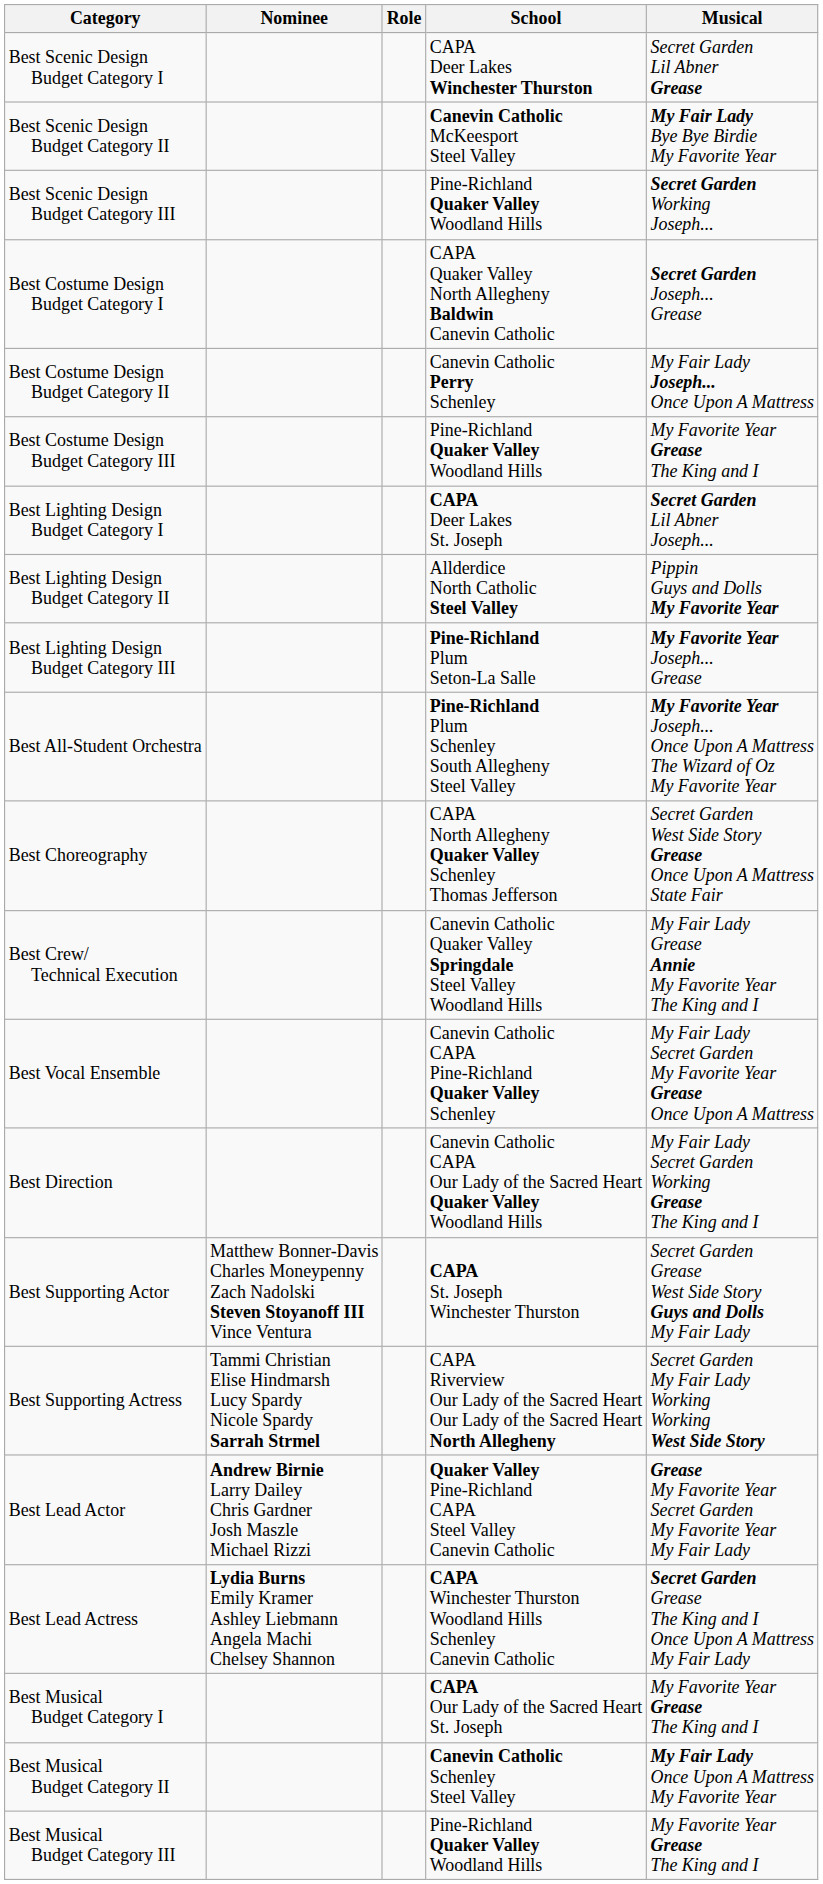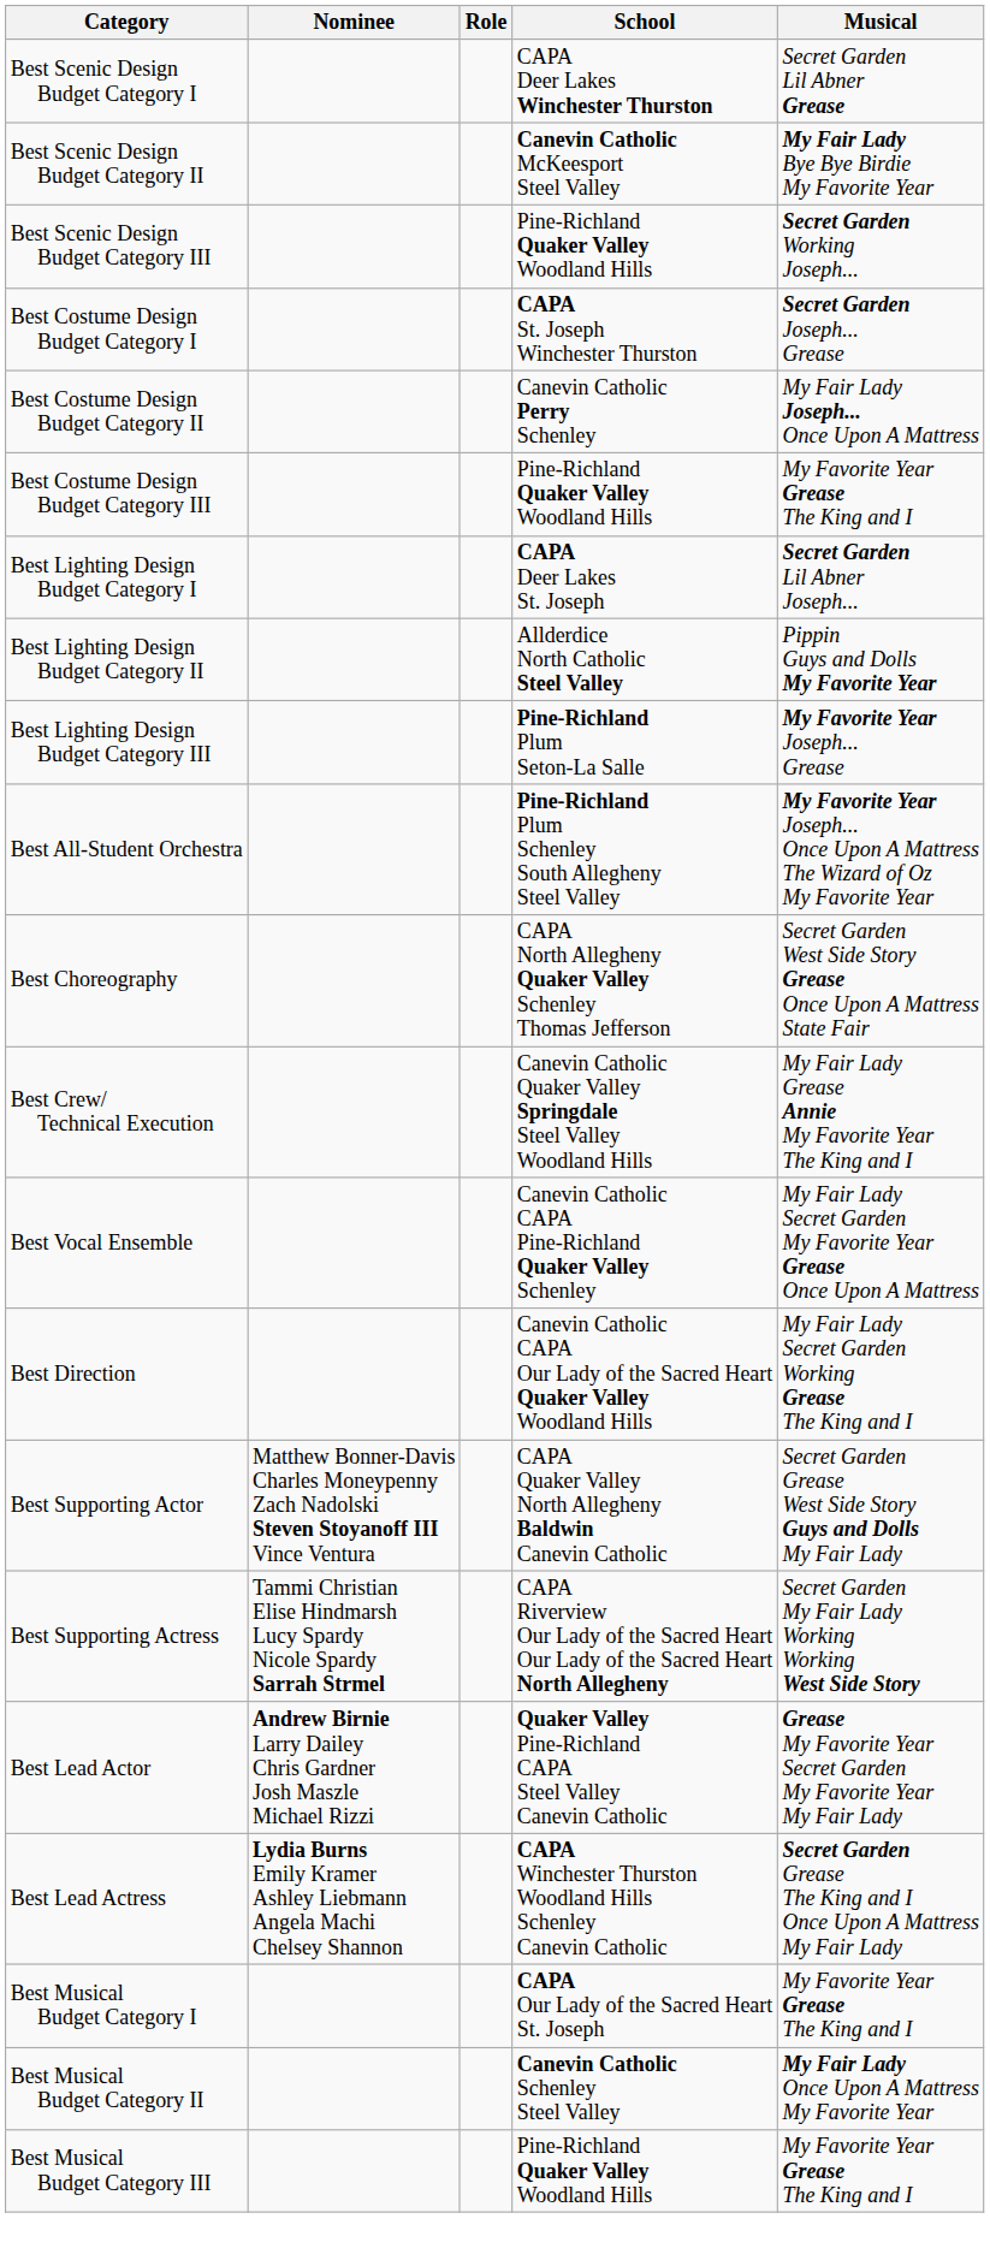 <table class="wikitable">
 <tr>
 <th>Category</th>
 <th>Nominee</th>
 <th>Role</th>
 <th>School</th>
 <th>Musical</th>
 </tr>
 <tr>
 <td>Best Scenic Design<br>     Budget Category I</td>
 <td></td>
 <td></td>
 <td>CAPA<br>Deer Lakes<br><strong>Winchester Thurston</strong></td>
 <td><em>Secret Garden</em><br><em>Lil Abner</em><br><strong><em>Grease</em></strong></td>
 </tr>
 <tr>
 <td>Best Scenic Design<br>     Budget Category II</td>
 <td></td>
 <td></td>
 <td><strong>Canevin Catholic</strong><br>McKeesport<br>Steel Valley</td>
 <td><strong><em>My Fair Lady</em></strong><br><em>Bye Bye Birdie</em><br><em>My Favorite Year</em></td>
 </tr>
 <tr>
 <td>Best Scenic Design<br>     Budget Category III</td>
 <td></td>
 <td></td>
 <td>Pine-Richland<br><strong>Quaker Valley</strong><br>Woodland Hills</td>
 <td><strong><em>Secret Garden</em></strong><br><em>Working</em><br><em>Joseph...</em></td>
 </tr>
 <tr>
 <td>Best Costume Design<br>     Budget Category I</td>
 <td></td>
 <td></td>
-<td>CAPA<br>Quaker Valley<br>North Allegheny<br><strong>Baldwin</strong><br>Canevin Catholic</td>
+<td><strong>CAPA</strong><br>St. Joseph<br>Winchester Thurston</td>
 <td><strong><em>Secret Garden</em></strong><br><em>Joseph...</em><br><em>Grease</em></td>
 </tr>
 <tr>
 <td>Best Costume Design<br>     Budget Category II</td>
 <td></td>
 <td></td>
 <td>Canevin Catholic<br><strong>Perry</strong><br>Schenley</td>
 <td><em>My Fair Lady</em><br><strong><em>Joseph...</em></strong><br><em>Once Upon A Mattress</em></td>
 </tr>
 <tr>
 <td>Best Costume Design<br>     Budget Category III</td>
 <td></td>
 <td></td>
 <td>Pine-Richland<br><strong>Quaker Valley</strong><br>Woodland Hills</td>
 <td><em>My Favorite Year</em><br><strong><em>Grease</em></strong><br><em>The King and I</em></td>
 </tr>
 <tr>
 <td>Best Lighting Design<br>     Budget Category I</td>
 <td></td>
 <td></td>
 <td><strong>CAPA</strong><br>Deer Lakes<br>St. Joseph</td>
 <td><strong><em>Secret Garden</em></strong><br><em>Lil Abner</em><br><em>Joseph...</em></td>
 </tr>
 <tr>
 <td>Best Lighting Design<br>     Budget Category II</td>
 <td></td>
 <td></td>
 <td>Allderdice<br>North Catholic<br><strong>Steel Valley</strong></td>
 <td><em>Pippin</em><br><em>Guys and Dolls</em><br><strong><em>My Favorite Year</em></strong></td>
 </tr>
 <tr>
 <td>Best Lighting Design<br>     Budget Category III</td>
 <td></td>
 <td></td>
 <td><strong>Pine-Richland</strong><br>Plum<br>Seton-La Salle</td>
 <td><strong><em>My Favorite Year</em></strong><br><em>Joseph...</em><br><em>Grease</em></td>
 </tr>
 <tr>
 <td>Best All-Student Orchestra</td>
 <td></td>
 <td></td>
 <td><strong>Pine-Richland</strong><br>Plum<br>Schenley<br>South Allegheny<br>Steel Valley</td>
 <td><strong><em>My Favorite Year</em></strong><br><em>Joseph...</em><br><em>Once Upon A Mattress</em><br><em>The Wizard of Oz</em><br><em>My Favorite Year</em></td>
 </tr>
 <tr>
 <td>Best Choreography</td>
 <td></td>
 <td></td>
 <td>CAPA<br>North Allegheny<br><strong>Quaker Valley</strong><br>Schenley<br>Thomas Jefferson</td>
 <td><em>Secret Garden</em><br><em>West Side Story</em><br><strong><em>Grease</em></strong><br><em>Once Upon A Mattress</em><br><em>State Fair</em></td>
 </tr>
 <tr>
 <td>Best Crew/<br>     Technical Execution</td>
 <td></td>
 <td></td>
 <td>Canevin Catholic<br>Quaker Valley<br><strong>Springdale</strong><br>Steel Valley<br>Woodland Hills</td>
 <td><em>My Fair Lady</em><br><em>Grease</em><br><strong><em>Annie</em></strong><br><em>My Favorite Year</em><br><em>The King and I</em></td>
 </tr>
 <tr>
 <td>Best Vocal Ensemble</td>
 <td></td>
 <td></td>
 <td>Canevin Catholic<br>CAPA<br>Pine-Richland<br><strong>Quaker Valley</strong><br>Schenley</td>
 <td><em>My Fair Lady</em><br><em>Secret Garden</em><br><em>My Favorite Year</em><br><strong><em>Grease</em></strong><br><em>Once Upon A Mattress</em></td>
 </tr>
 <tr>
 <td>Best Direction</td>
 <td></td>
 <td></td>
 <td>Canevin Catholic<br>CAPA<br>Our Lady of the Sacred Heart<br><strong>Quaker Valley</strong><br>Woodland Hills</td>
 <td><em>My Fair Lady</em><br><em>Secret Garden</em><br><em>Working</em><br><strong><em>Grease</em></strong><br><em>The King and I</em></td>
 </tr>
 <tr>
 <td>Best Supporting Actor</td>
 <td>Matthew Bonner-Davis<br>Charles Moneypenny<br>Zach Nadolski<br><strong>Steven Stoyanoff III</strong><br>Vince Ventura</td>
 <td></td>
-<td><strong>CAPA</strong><br>St. Joseph<br>Winchester Thurston</td>
+<td>CAPA<br>Quaker Valley<br>North Allegheny<br><strong>Baldwin</strong><br>Canevin Catholic</td>
 <td><em>Secret Garden</em><br><em>Grease</em><br><em>West Side Story</em><br><strong><em>Guys and Dolls</em></strong><br><em>My Fair Lady</em></td>
 </tr>
 <tr>
 <td>Best Supporting Actress</td>
 <td>Tammi Christian<br>Elise Hindmarsh<br>Lucy Spardy<br>Nicole Spardy<br><strong>Sarrah Strmel</strong></td>
 <td></td>
 <td>CAPA<br>Riverview<br>Our Lady of the Sacred Heart<br>Our Lady of the Sacred Heart<br><strong>North Allegheny</strong></td>
 <td><em>Secret Garden </em><br><em>My Fair Lady</em><br><em>Working</em><br><em>Working</em><br><strong><em>West Side Story</em></strong></td>
 </tr>
 <tr>
 <td>Best Lead Actor</td>
 <td><strong>Andrew Birnie</strong><br>Larry Dailey<br>Chris Gardner<br>Josh Maszle<br>Michael Rizzi</td>
 <td></td>
 <td><strong>Quaker Valley</strong><br>Pine-Richland<br>CAPA<br>Steel Valley<br>Canevin Catholic</td>
 <td><strong><em>Grease</em></strong><br><em>My Favorite Year</em><br><em>Secret Garden</em><br><em>My Favorite Year</em><br><em>My Fair Lady</em></td>
 </tr>
 <tr>
 <td>Best Lead Actress</td>
 <td><strong>Lydia Burns</strong><br>Emily Kramer<br>Ashley Liebmann<br>Angela Machi<br>Chelsey Shannon</td>
 <td></td>
 <td><strong>CAPA</strong><br>Winchester Thurston<br>Woodland Hills<br>Schenley<br>Canevin Catholic</td>
 <td><strong><em>Secret Garden</em></strong><br><em>Grease</em><br><em>The King and I</em><br><em>Once Upon A Mattress</em><br><em>My Fair Lady</em></td>
 </tr>
 <tr>
 <td>Best Musical<br>     Budget Category I</td>
 <td></td>
 <td></td>
 <td><strong>CAPA</strong><br>Our Lady of the Sacred Heart<br>St. Joseph</td>
 <td><em>My Favorite Year</em><br><strong><em>Grease</em></strong><br><em>The King and I</em></td>
 </tr>
 <tr>
 <td>Best Musical<br>     Budget Category II</td>
 <td></td>
 <td></td>
 <td><strong>Canevin Catholic</strong><br>Schenley<br>Steel Valley</td>
 <td><strong><em>My Fair Lady</em></strong><br><em>Once Upon A Mattress</em><br><em>My Favorite Year</em></td>
 </tr>
 <tr>
 <td>Best Musical<br>     Budget Category III</td>
 <td></td>
 <td></td>
 <td>Pine-Richland<br><strong>Quaker Valley</strong><br>Woodland Hills</td>
 <td><em>My Favorite Year</em><br><strong><em>Grease</em></strong><br><em>The King and I</em></td>
 </tr>
 </table>
